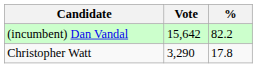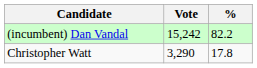 <table class="wikitable">
 <tr>
 <th bgcolor="#DDDDFF" width="200px">Candidate</th>
 <th bgcolor="#DDDDFF" width="50px">Vote</th>
 <th bgcolor="#DDDDFF" width="50px">%</th>
 </tr>
 <tr style="text-align:left; background:#cfc;">
 <td>(incumbent) <a href='#'>Dan Vandal</a></td>
-<td>15,642</td>
+<td>15,242</td>
 <td>82.2</td>
 </tr>
 <tr>
 <td>Christopher Watt</td>
 <td>3,290</td>
 <td>17.8</td>
 </tr>
 </table>
